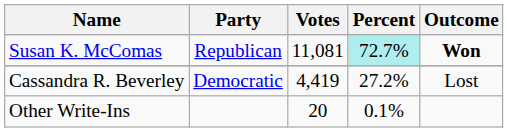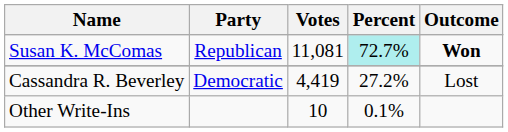 <table class=wikitable style="text-align:center">
 <tr>
 <th>Name</th>
 <th>Party</th>
 <th>Votes</th>
 <th>Percent</th>
 <th>Outcome</th>
 </tr>
 <tr>
 </tr>
 <tr>
 <td align=left><a href='#'>Susan K. McComas</a></td>
 <td><a href='#'>Republican</a></td>
 <td>11,081</td>
 <td style="background: paleturquoise;">72.7%</td>
 <td><strong>Won</strong></td>
 </tr>
 <tr>
 </tr>
 <tr>
 <td align=left>Cassandra R. Beverley</td>
 <td><a href='#'>Democratic</a></td>
 <td>4,419</td>
 <td>27.2%</td>
 <td>Lost</td>
 </tr>
 <tr>
 <td align=left>Other Write-Ins</td>
 <td></td>
-<td>20</td>
+<td>10</td>
 <td>0.1%</td>
 <td></td>
 </tr>
 </table>
